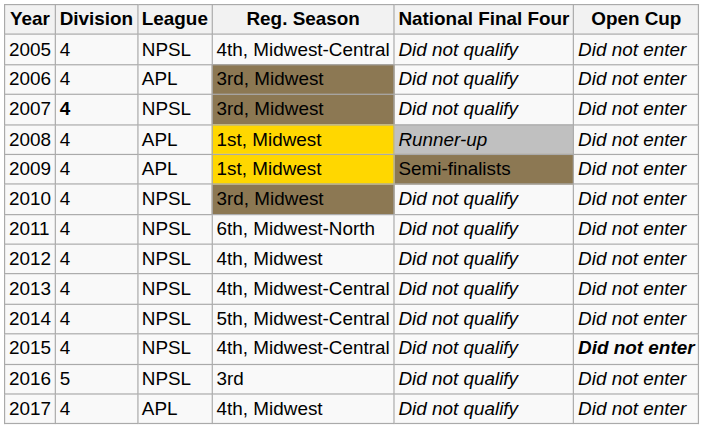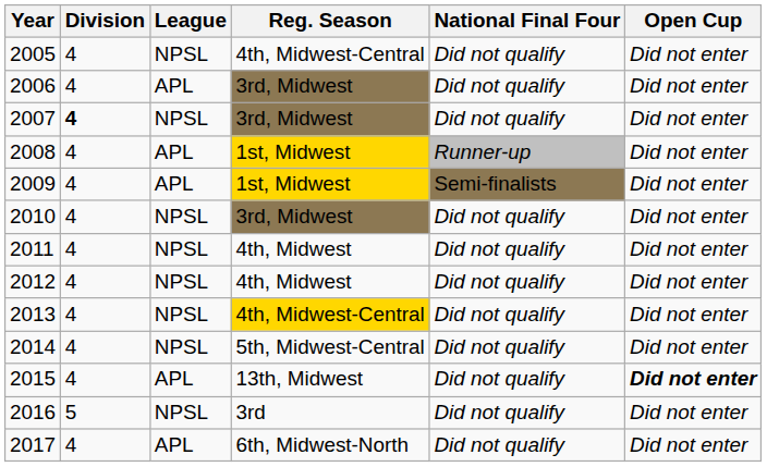 <table class="wikitable">
 <tr>
 <th>Year</th>
 <th>Division</th>
 <th>League</th>
 <th>Reg. Season</th>
 <th>National Final Four</th>
 <th>Open Cup</th>
 </tr>
 <tr>
 <td>2005</td>
 <td>4</td>
 <td>NPSL</td>
 <td>4th, Midwest-Central</td>
 <td><em>Did not qualify</em></td>
 <td><em>Did not enter</em></td>
 </tr>
 <tr>
 <td>2006</td>
 <td>4</td>
 <td>APL</td>
 <td style="background:#8C7853;">3rd, Midwest</td>
 <td><em>Did not qualify</em></td>
 <td><em>Did not enter</em></td>
 </tr>
 <tr>
 <td>2007</td>
 <td><strong>4</strong></td>
 <td>NPSL</td>
 <td style="background:#8C7853;">3rd, Midwest</td>
 <td><em>Did not qualify</em></td>
 <td><em>Did not enter</em></td>
 </tr>
 <tr>
 <td>2008</td>
 <td>4</td>
 <td>APL</td>
 <td style="background:#ffd700;">1st, Midwest</td>
 <td style="background:#C0C0C0;"><em>Runner-up</em></td>
 <td><em>Did not enter</em></td>
 </tr>
 <tr>
 <td>2009</td>
 <td>4</td>
 <td>APL</td>
 <td style="background:#ffd700;">1st, Midwest</td>
 <td style="background:#8C7853;">Semi-finalists</td>
 <td><em>Did not enter</em></td>
 </tr>
 <tr>
 <td>2010</td>
 <td>4</td>
 <td>NPSL</td>
 <td style="background:#8C7853;">3rd, Midwest</td>
 <td><em>Did not qualify</em></td>
 <td><em>Did not enter</em></td>
 </tr>
 <tr>
 <td>2011</td>
 <td>4</td>
 <td>NPSL</td>
-<td>6th, Midwest-North</td>
+<td>4th, Midwest</td>
 <td><em>Did not qualify</em></td>
 <td><em>Did not enter</em></td>
 </tr>
 <tr>
 <td>2012</td>
 <td>4</td>
 <td>NPSL</td>
 <td>4th, Midwest</td>
 <td><em>Did not qualify</em></td>
 <td><em>Did not enter</em></td>
 </tr>
 <tr>
 <td>2013</td>
 <td>4</td>
 <td>NPSL</td>
-<td>4th, Midwest-Central</td>
+<td style="background: gold;">4th, Midwest-Central</td>
 <td><em>Did not qualify</em></td>
 <td><em>Did not enter</em></td>
 </tr>
 <tr>
 <td>2014</td>
 <td>4</td>
 <td>NPSL</td>
 <td>5th, Midwest-Central</td>
 <td><em>Did not qualify</em></td>
 <td><em>Did not enter</em></td>
 </tr>
 <tr>
 <td>2015</td>
 <td>4</td>
-<td>NPSL</td>
-<td>4th, Midwest-Central</td>
+<td>APL</td>
+<td>13th, Midwest</td>
 <td><em>Did not qualify</em></td>
 <td><strong><em>Did not enter</em></strong></td>
 </tr>
 <tr>
 <td>2016</td>
 <td>5</td>
 <td>NPSL</td>
 <td>3rd</td>
 <td><em>Did not qualify</em></td>
 <td><em>Did not enter</em></td>
 </tr>
 <tr>
 <td>2017</td>
 <td>4</td>
 <td>APL</td>
-<td>4th, Midwest</td>
+<td>6th, Midwest-North</td>
 <td><em>Did not qualify</em></td>
 <td><em>Did not enter</em></td>
 </tr>
 </table>
